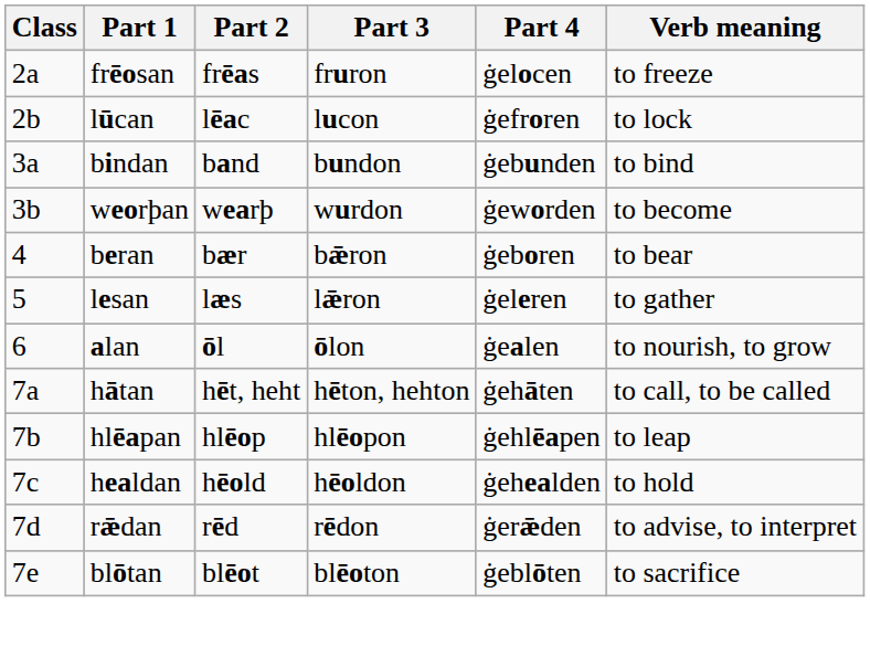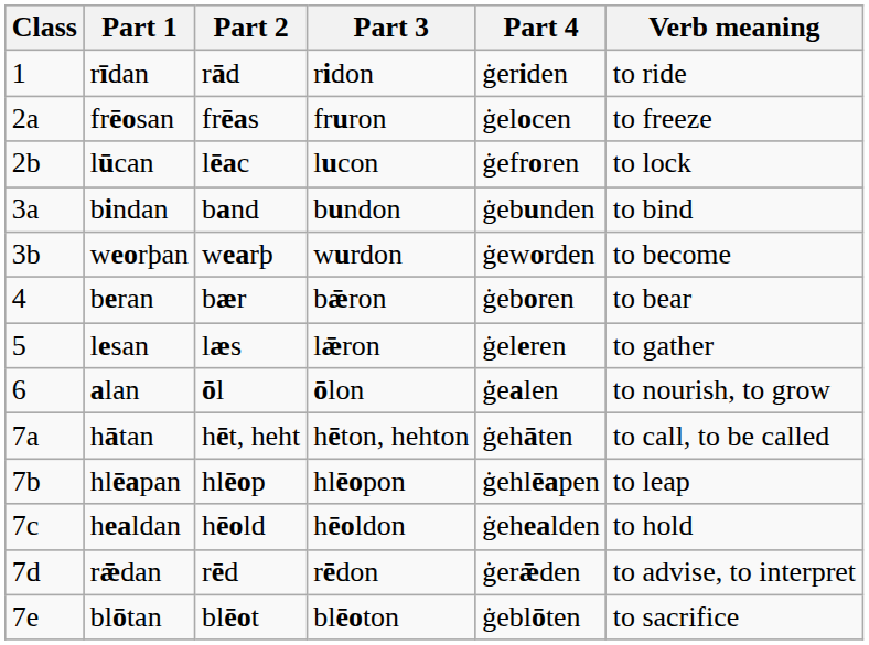 <table class="wikitable">
 <tr>
 <th>Class</th>
 <th>Part 1</th>
 <th>Part 2</th>
 <th>Part 3</th>
 <th>Part 4</th>
 <th>Verb meaning</th>
+</tr>
+<tr>
+<td>1</td>
+<td>r<strong>ī</strong>dan</td>
+<td>r<strong>ā</strong>d</td>
+<td>r<strong>i</strong>don</td>
+<td>ġer<strong>i</strong>den</td>
+<td>to ride</td>
 </tr>
 <tr>
 <td>2a</td>
 <td>fr<strong>ēo</strong>san</td>
 <td>fr<strong>ēa</strong>s</td>
 <td>fr<strong>u</strong>ron</td>
 <td>ġel<strong>o</strong>cen</td>
 <td>to freeze</td>
 </tr>
 <tr>
 <td>2b</td>
 <td>l<strong>ū</strong>can</td>
 <td>l<strong>ēa</strong>c</td>
 <td>l<strong>u</strong>con</td>
 <td>ġefr<strong>o</strong>ren</td>
 <td>to lock</td>
 </tr>
 <tr>
 <td>3a</td>
 <td>b<strong>i</strong>ndan</td>
 <td>b<strong>a</strong>nd</td>
 <td>b<strong>u</strong>ndon</td>
 <td>ġeb<strong>u</strong>nden</td>
 <td>to bind</td>
 </tr>
 <tr>
 <td>3b</td>
 <td>w<strong>eo</strong>rþan</td>
 <td>w<strong>ea</strong>rþ</td>
 <td>w<strong>u</strong>rdon</td>
 <td>ġew<strong>o</strong>rden</td>
 <td>to become</td>
 </tr>
 <tr>
 <td>4</td>
 <td>b<strong>e</strong>ran</td>
 <td>b<strong>æ</strong>r</td>
 <td>b<strong>ǣ</strong>ron</td>
 <td>ġeb<strong>o</strong>ren</td>
 <td>to bear</td>
 </tr>
 <tr>
 <td>5</td>
 <td>l<strong>e</strong>san</td>
 <td>l<strong>æ</strong>s</td>
 <td>l<strong>ǣ</strong>ron</td>
 <td>ġel<strong>e</strong>ren</td>
 <td>to gather</td>
 </tr>
 <tr>
 <td>6</td>
 <td><strong>a</strong>lan</td>
 <td><strong>ō</strong>l</td>
 <td><strong>ō</strong>lon</td>
 <td>ġe<strong>a</strong>len</td>
 <td>to nourish, to grow</td>
 </tr>
 <tr>
 <td>7a</td>
 <td>h<strong>ā</strong>tan</td>
 <td>h<strong>ē</strong>t, heht</td>
 <td>h<strong>ē</strong>ton, hehton</td>
 <td>ġeh<strong>ā</strong>ten</td>
 <td>to call, to be called</td>
 </tr>
 <tr>
 <td>7b</td>
 <td>hl<strong>ēa</strong>pan</td>
 <td>hl<strong>ēo</strong>p</td>
 <td>hl<strong>ēo</strong>pon</td>
 <td>ġehl<strong>ēa</strong>pen</td>
 <td>to leap</td>
 </tr>
 <tr>
 <td>7c</td>
 <td>h<strong>ea</strong>ldan</td>
 <td>h<strong>ēo</strong>ld</td>
 <td>h<strong>ēo</strong>ldon</td>
 <td>ġeh<strong>ea</strong>lden</td>
 <td>to hold</td>
 </tr>
 <tr>
 <td>7d</td>
 <td>r<strong>ǣ</strong>dan</td>
 <td>r<strong>ē</strong>d</td>
 <td>r<strong>ē</strong>don</td>
 <td>ġer<strong>ǣ</strong>den</td>
 <td>to advise, to interpret</td>
 </tr>
 <tr>
 <td>7e</td>
 <td>bl<strong>ō</strong>tan</td>
 <td>bl<strong>ēo</strong>t</td>
 <td>bl<strong>ēo</strong>ton</td>
 <td>ġebl<strong>ō</strong>ten</td>
 <td>to sacrifice</td>
 </tr>
 </table>
